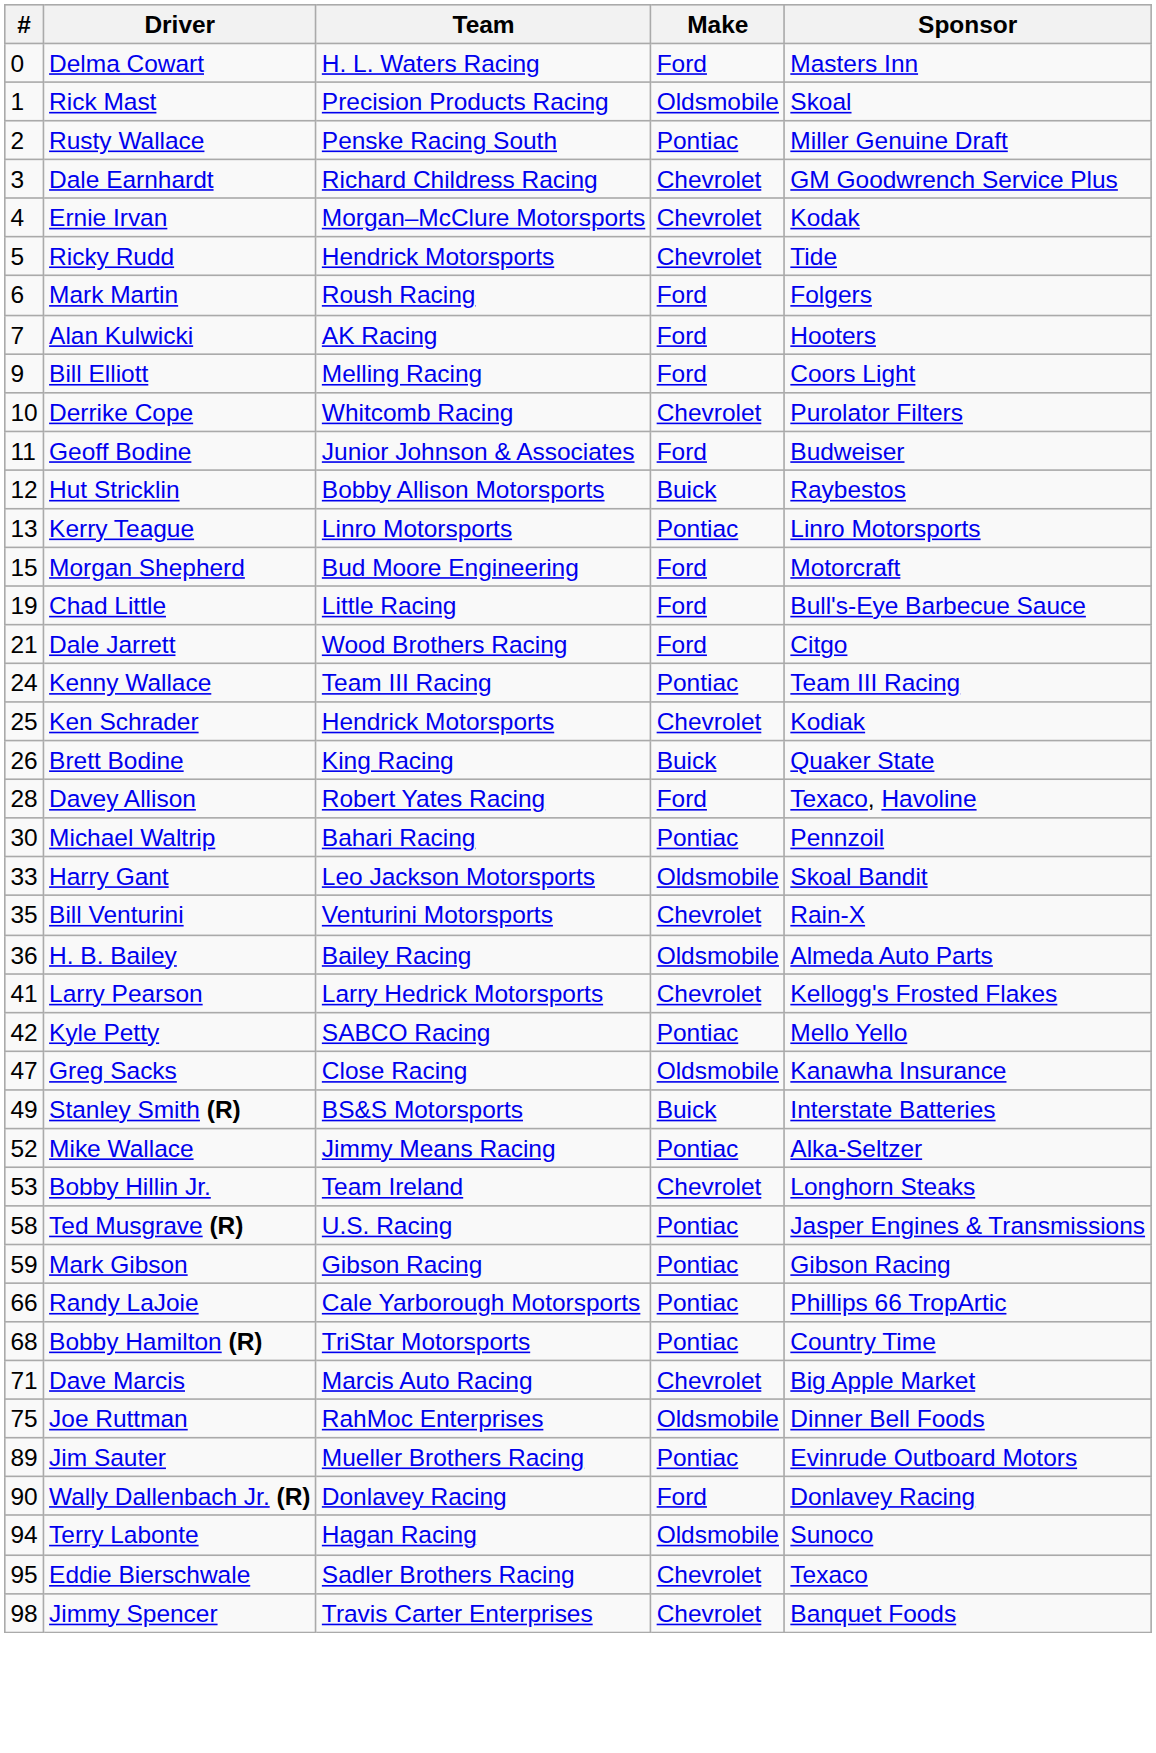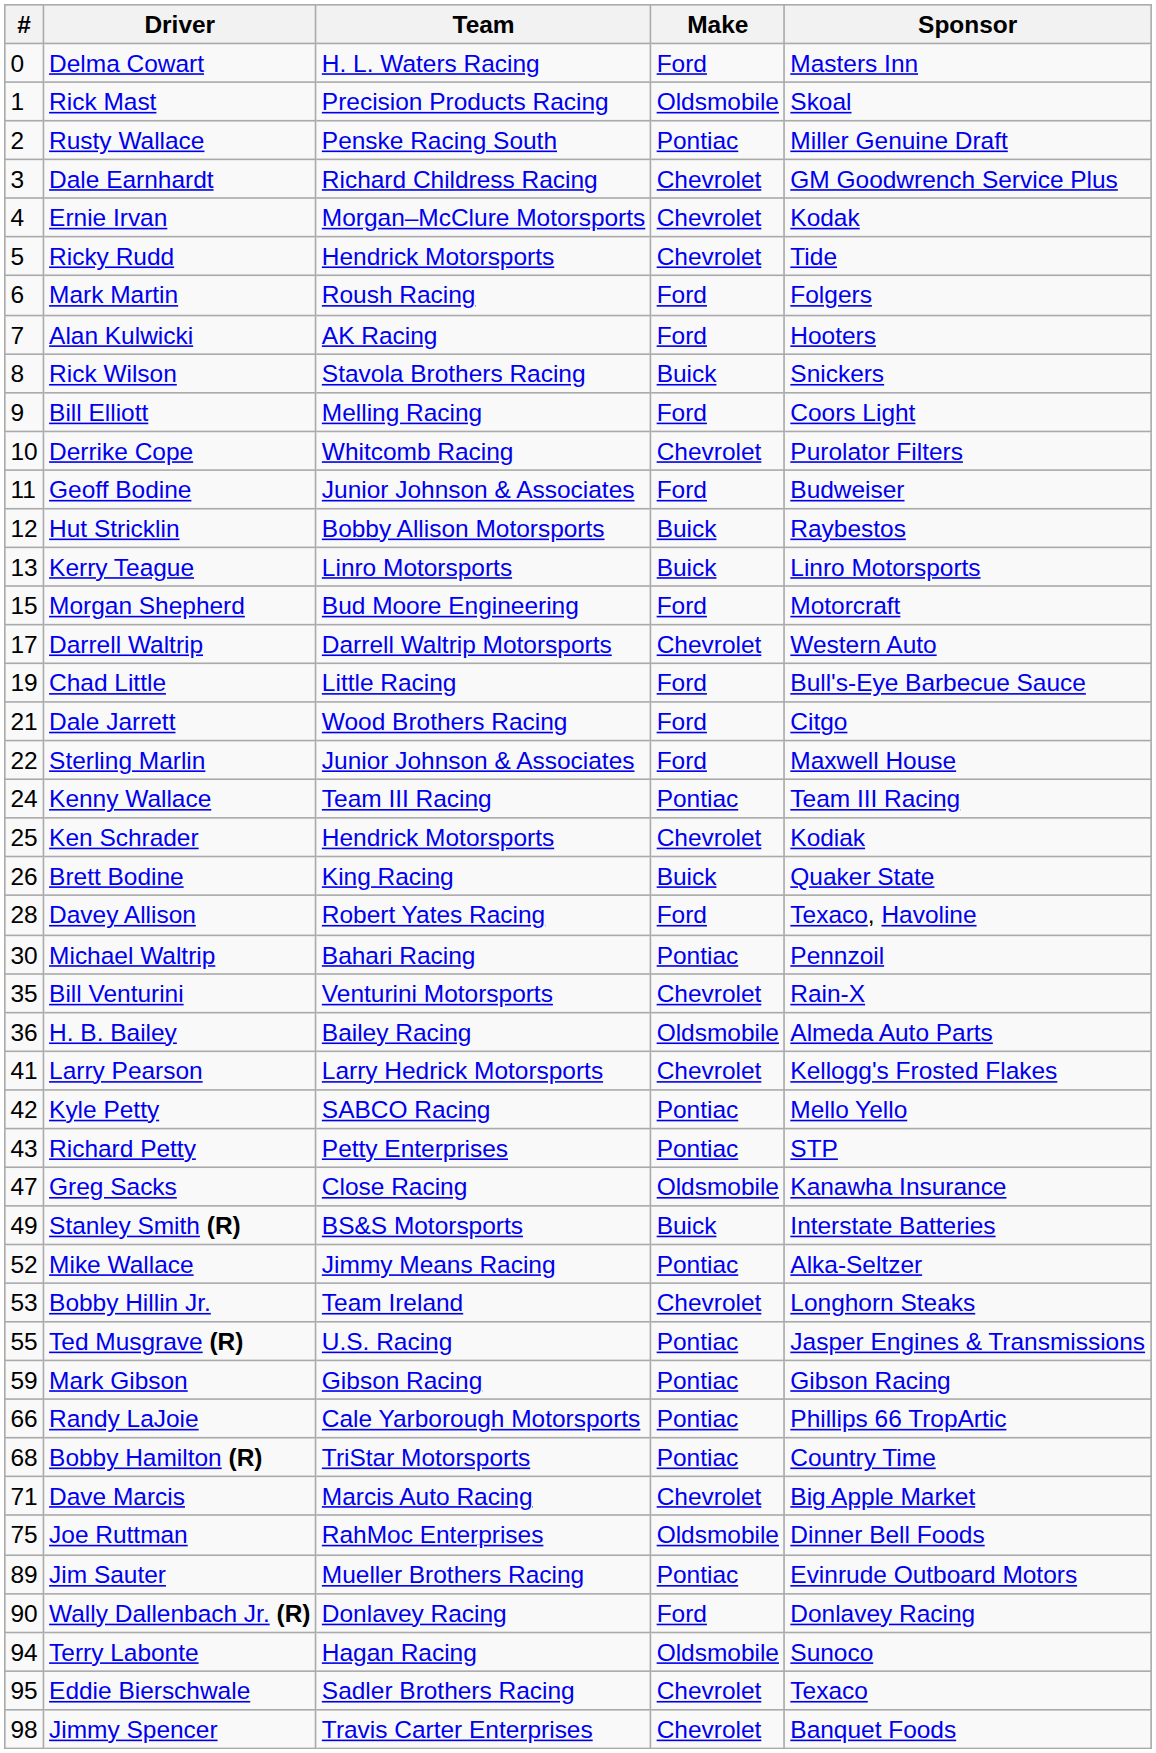 <table class="wikitable" style="font-size:95%">
 <tr>
 <th>#</th>
 <th>Driver</th>
 <th>Team</th>
 <th>Make</th>
 <th>Sponsor</th>
 </tr>
 <tr>
 <td>0</td>
 <td><a href='#'>Delma Cowart</a></td>
 <td><a href='#'>H. L. Waters Racing</a></td>
 <td><a href='#'>Ford</a></td>
 <td><a href='#'>Masters Inn</a></td>
 </tr>
 <tr>
 <td>1</td>
 <td><a href='#'>Rick Mast</a></td>
 <td><a href='#'>Precision Products Racing</a></td>
 <td><a href='#'>Oldsmobile</a></td>
 <td><a href='#'>Skoal</a></td>
 </tr>
 <tr>
 <td>2</td>
 <td><a href='#'>Rusty Wallace</a></td>
 <td><a href='#'>Penske Racing South</a></td>
 <td><a href='#'>Pontiac</a></td>
 <td><a href='#'>Miller Genuine Draft</a></td>
 </tr>
 <tr>
 <td>3</td>
 <td><a href='#'>Dale Earnhardt</a></td>
 <td><a href='#'>Richard Childress Racing</a></td>
 <td><a href='#'>Chevrolet</a></td>
 <td><a href='#'>GM Goodwrench Service Plus</a></td>
 </tr>
 <tr>
 <td>4</td>
 <td><a href='#'>Ernie Irvan</a></td>
 <td><a href='#'>Morgan–McClure Motorsports</a></td>
 <td><a href='#'>Chevrolet</a></td>
 <td><a href='#'>Kodak</a></td>
 </tr>
 <tr>
 <td>5</td>
 <td><a href='#'>Ricky Rudd</a></td>
 <td><a href='#'>Hendrick Motorsports</a></td>
 <td><a href='#'>Chevrolet</a></td>
 <td><a href='#'>Tide</a></td>
 </tr>
 <tr>
 <td>6</td>
 <td><a href='#'>Mark Martin</a></td>
 <td><a href='#'>Roush Racing</a></td>
 <td><a href='#'>Ford</a></td>
 <td><a href='#'>Folgers</a></td>
 </tr>
 <tr>
 <td>7</td>
 <td><a href='#'>Alan Kulwicki</a></td>
 <td><a href='#'>AK Racing</a></td>
 <td><a href='#'>Ford</a></td>
 <td><a href='#'>Hooters</a></td>
 </tr>
 <tr>
+<td>8</td>
+<td><a href='#'>Rick Wilson</a></td>
+<td><a href='#'>Stavola Brothers Racing</a></td>
+<td><a href='#'>Buick</a></td>
+<td><a href='#'>Snickers</a></td>
+</tr>
+<tr>
 <td>9</td>
 <td><a href='#'>Bill Elliott</a></td>
 <td><a href='#'>Melling Racing</a></td>
 <td><a href='#'>Ford</a></td>
 <td><a href='#'>Coors Light</a></td>
 </tr>
 <tr>
 <td>10</td>
 <td><a href='#'>Derrike Cope</a></td>
 <td><a href='#'>Whitcomb Racing</a></td>
 <td><a href='#'>Chevrolet</a></td>
 <td><a href='#'>Purolator Filters</a></td>
 </tr>
 <tr>
 <td>11</td>
 <td><a href='#'>Geoff Bodine</a></td>
 <td><a href='#'>Junior Johnson & Associates</a></td>
 <td><a href='#'>Ford</a></td>
 <td><a href='#'>Budweiser</a></td>
 </tr>
 <tr>
 <td>12</td>
 <td><a href='#'>Hut Stricklin</a></td>
 <td><a href='#'>Bobby Allison Motorsports</a></td>
 <td><a href='#'>Buick</a></td>
 <td><a href='#'>Raybestos</a></td>
 </tr>
 <tr>
 <td>13</td>
 <td><a href='#'>Kerry Teague</a></td>
 <td><a href='#'>Linro Motorsports</a></td>
-<td><a href='#'>Pontiac</a></td>
+<td><a href='#'>Buick</a></td>
 <td><a href='#'>Linro Motorsports</a></td>
 </tr>
 <tr>
 <td>15</td>
 <td><a href='#'>Morgan Shepherd</a></td>
 <td><a href='#'>Bud Moore Engineering</a></td>
 <td><a href='#'>Ford</a></td>
 <td><a href='#'>Motorcraft</a></td>
+</tr>
+<tr>
+<td>17</td>
+<td><a href='#'>Darrell Waltrip</a></td>
+<td><a href='#'>Darrell Waltrip Motorsports</a></td>
+<td><a href='#'>Chevrolet</a></td>
+<td><a href='#'>Western Auto</a></td>
 </tr>
 <tr>
 <td>19</td>
 <td><a href='#'>Chad Little</a></td>
 <td><a href='#'>Little Racing</a></td>
 <td><a href='#'>Ford</a></td>
 <td><a href='#'>Bull's-Eye Barbecue Sauce</a></td>
 </tr>
 <tr>
 <td>21</td>
 <td><a href='#'>Dale Jarrett</a></td>
 <td><a href='#'>Wood Brothers Racing</a></td>
 <td><a href='#'>Ford</a></td>
 <td><a href='#'>Citgo</a></td>
+</tr>
+<tr>
+<td>22</td>
+<td><a href='#'>Sterling Marlin</a></td>
+<td><a href='#'>Junior Johnson & Associates</a></td>
+<td><a href='#'>Ford</a></td>
+<td><a href='#'>Maxwell House</a></td>
 </tr>
 <tr>
 <td>24</td>
 <td><a href='#'>Kenny Wallace</a></td>
 <td><a href='#'>Team III Racing</a></td>
 <td><a href='#'>Pontiac</a></td>
 <td><a href='#'>Team III Racing</a></td>
 </tr>
 <tr>
 <td>25</td>
 <td><a href='#'>Ken Schrader</a></td>
 <td><a href='#'>Hendrick Motorsports</a></td>
 <td><a href='#'>Chevrolet</a></td>
 <td><a href='#'>Kodiak</a></td>
 </tr>
 <tr>
 <td>26</td>
 <td><a href='#'>Brett Bodine</a></td>
 <td><a href='#'>King Racing</a></td>
 <td><a href='#'>Buick</a></td>
 <td><a href='#'>Quaker State</a></td>
 </tr>
 <tr>
 <td>28</td>
 <td><a href='#'>Davey Allison</a></td>
 <td><a href='#'>Robert Yates Racing</a></td>
 <td><a href='#'>Ford</a></td>
 <td><a href='#'>Texaco</a>, <a href='#'>Havoline</a></td>
 </tr>
 <tr>
 <td>30</td>
 <td><a href='#'>Michael Waltrip</a></td>
 <td><a href='#'>Bahari Racing</a></td>
 <td><a href='#'>Pontiac</a></td>
 <td><a href='#'>Pennzoil</a></td>
 </tr>
 <tr>
-<td>33</td>
-<td><a href='#'>Harry Gant</a></td>
-<td><a href='#'>Leo Jackson Motorsports</a></td>
-<td><a href='#'>Oldsmobile</a></td>
-<td><a href='#'>Skoal Bandit</a></td>
-</tr>
-<tr>
 <td>35</td>
 <td><a href='#'>Bill Venturini</a></td>
 <td><a href='#'>Venturini Motorsports</a></td>
 <td><a href='#'>Chevrolet</a></td>
 <td><a href='#'>Rain-X</a></td>
 </tr>
 <tr>
 <td>36</td>
 <td><a href='#'>H. B. Bailey</a></td>
 <td><a href='#'>Bailey Racing</a></td>
 <td><a href='#'>Oldsmobile</a></td>
 <td><a href='#'>Almeda Auto Parts</a></td>
 </tr>
 <tr>
 <td>41</td>
 <td><a href='#'>Larry Pearson</a></td>
 <td><a href='#'>Larry Hedrick Motorsports</a></td>
 <td><a href='#'>Chevrolet</a></td>
 <td><a href='#'>Kellogg's Frosted Flakes</a></td>
 </tr>
 <tr>
 <td>42</td>
 <td><a href='#'>Kyle Petty</a></td>
 <td><a href='#'>SABCO Racing</a></td>
 <td><a href='#'>Pontiac</a></td>
 <td><a href='#'>Mello Yello</a></td>
+</tr>
+<tr>
+<td>43</td>
+<td><a href='#'>Richard Petty</a></td>
+<td><a href='#'>Petty Enterprises</a></td>
+<td><a href='#'>Pontiac</a></td>
+<td><a href='#'>STP</a></td>
 </tr>
 <tr>
 <td>47</td>
 <td><a href='#'>Greg Sacks</a></td>
 <td><a href='#'>Close Racing</a></td>
 <td><a href='#'>Oldsmobile</a></td>
 <td><a href='#'>Kanawha Insurance</a></td>
 </tr>
 <tr>
 <td>49</td>
 <td><a href='#'>Stanley Smith</a> <strong>(R)</strong></td>
 <td><a href='#'>BS&S Motorsports</a></td>
 <td><a href='#'>Buick</a></td>
 <td><a href='#'>Interstate Batteries</a></td>
 </tr>
 <tr>
 <td>52</td>
 <td><a href='#'>Mike Wallace</a></td>
 <td><a href='#'>Jimmy Means Racing</a></td>
 <td><a href='#'>Pontiac</a></td>
 <td><a href='#'>Alka-Seltzer</a></td>
 </tr>
 <tr>
 <td>53</td>
 <td><a href='#'>Bobby Hillin Jr.</a></td>
 <td><a href='#'>Team Ireland</a></td>
 <td><a href='#'>Chevrolet</a></td>
 <td><a href='#'>Longhorn Steaks</a></td>
 </tr>
 <tr>
-<td>58</td>
+<td>55</td>
 <td><a href='#'>Ted Musgrave</a> <strong>(R)</strong></td>
 <td><a href='#'>U.S. Racing</a></td>
 <td><a href='#'>Pontiac</a></td>
 <td><a href='#'>Jasper Engines & Transmissions</a></td>
 </tr>
 <tr>
 <td>59</td>
 <td><a href='#'>Mark Gibson</a></td>
 <td><a href='#'>Gibson Racing</a></td>
 <td><a href='#'>Pontiac</a></td>
 <td><a href='#'>Gibson Racing</a></td>
 </tr>
 <tr>
 <td>66</td>
 <td><a href='#'>Randy LaJoie</a></td>
 <td><a href='#'>Cale Yarborough Motorsports</a></td>
 <td><a href='#'>Pontiac</a></td>
 <td><a href='#'>Phillips 66 TropArtic</a></td>
 </tr>
 <tr>
 <td>68</td>
 <td><a href='#'>Bobby Hamilton</a> <strong>(R)</strong></td>
 <td><a href='#'>TriStar Motorsports</a></td>
 <td><a href='#'>Pontiac</a></td>
 <td><a href='#'>Country Time</a></td>
 </tr>
 <tr>
 <td>71</td>
 <td><a href='#'>Dave Marcis</a></td>
 <td><a href='#'>Marcis Auto Racing</a></td>
 <td><a href='#'>Chevrolet</a></td>
 <td><a href='#'>Big Apple Market</a></td>
 </tr>
 <tr>
 <td>75</td>
 <td><a href='#'>Joe Ruttman</a></td>
 <td><a href='#'>RahMoc Enterprises</a></td>
 <td><a href='#'>Oldsmobile</a></td>
 <td><a href='#'>Dinner Bell Foods</a></td>
 </tr>
 <tr>
 <td>89</td>
 <td><a href='#'>Jim Sauter</a></td>
 <td><a href='#'>Mueller Brothers Racing</a></td>
 <td><a href='#'>Pontiac</a></td>
 <td><a href='#'>Evinrude Outboard Motors</a></td>
 </tr>
 <tr>
 <td>90</td>
 <td><a href='#'>Wally Dallenbach Jr.</a> <strong>(R)</strong></td>
 <td><a href='#'>Donlavey Racing</a></td>
 <td><a href='#'>Ford</a></td>
 <td><a href='#'>Donlavey Racing</a></td>
 </tr>
 <tr>
 <td>94</td>
 <td><a href='#'>Terry Labonte</a></td>
 <td><a href='#'>Hagan Racing</a></td>
 <td><a href='#'>Oldsmobile</a></td>
 <td><a href='#'>Sunoco</a></td>
 </tr>
 <tr>
 <td>95</td>
 <td><a href='#'>Eddie Bierschwale</a></td>
 <td><a href='#'>Sadler Brothers Racing</a></td>
 <td><a href='#'>Chevrolet</a></td>
 <td><a href='#'>Texaco</a></td>
 </tr>
 <tr>
 <td>98</td>
 <td><a href='#'>Jimmy Spencer</a></td>
 <td><a href='#'>Travis Carter Enterprises</a></td>
 <td><a href='#'>Chevrolet</a></td>
 <td><a href='#'>Banquet Foods</a></td>
 </tr>
 </table>
